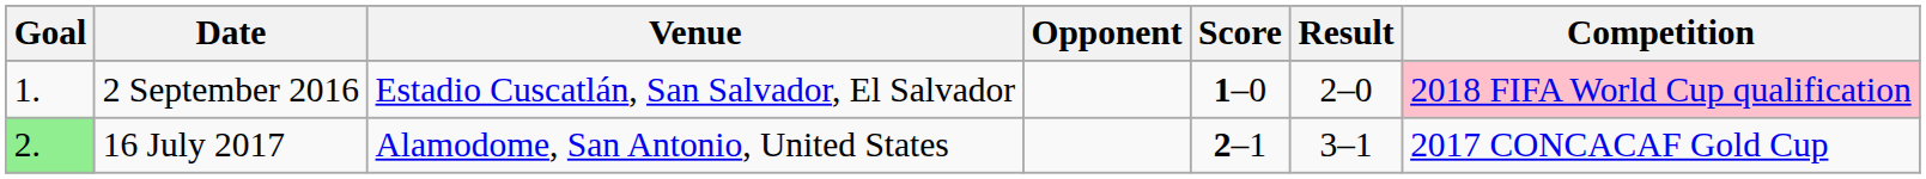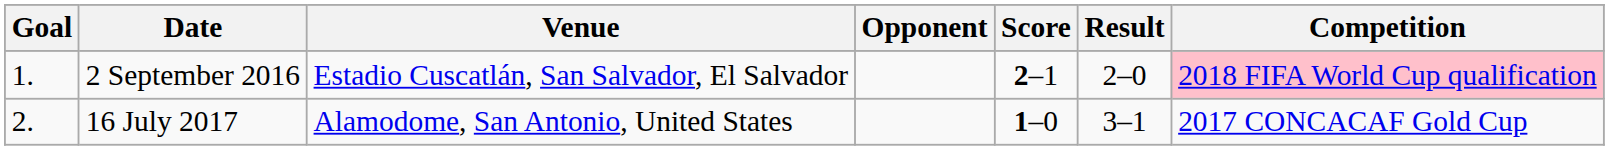 <table class="wikitable plainrowheaders sortable">
 <tr>
 <th>Goal</th>
 <th>Date</th>
 <th>Venue</th>
 <th>Opponent</th>
 <th>Score</th>
 <th>Result</th>
 <th>Competition</th>
 </tr>
 <tr>
 <td>1.</td>
 <td>2 September 2016</td>
 <td><a href='#'>Estadio Cuscatlán</a>, <a href='#'>San Salvador</a>, El Salvador</td>
 <td></td>
-<td align=center><strong>1</strong>–0</td>
+<td align=center><strong>2</strong>–1</td>
 <td align=center>2–0</td>
 <td style="background: pink;"><a href='#'>2018 FIFA World Cup qualification</a></td>
 </tr>
 <tr>
-<td style="background: lightgreen;">2.</td>
+<td>2.</td>
 <td>16 July 2017</td>
 <td><a href='#'>Alamodome</a>, <a href='#'>San Antonio</a>, United States</td>
 <td></td>
-<td align=center><strong>2</strong>–1</td>
+<td align=center><strong>1</strong>–0</td>
 <td align=center>3–1</td>
 <td><a href='#'>2017 CONCACAF Gold Cup</a></td>
 </tr>
 </table>
